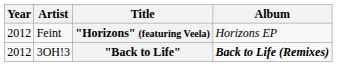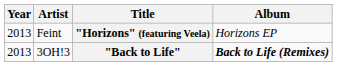 <table class="wikitable plainrowheaders">
 <tr>
 <th>Year</th>
 <th>Artist</th>
 <th>Title</th>
 <th>Album</th>
 </tr>
 <tr>
-<td>2012</td>
+<td>2013</td>
 <td>Feint</td>
 <th scope="row">"Horizons" <small>(featuring Veela)</small></th>
 <td><em>Horizons EP</em></td>
 </tr>
 <tr>
-<td>2012</td>
+<td>2013</td>
 <td>3OH!3</td>
 <th scope="row">"Back to Life"</th>
 <td><strong><em>Back to Life (Remixes)</em></strong></td>
 </tr>
 </table>
